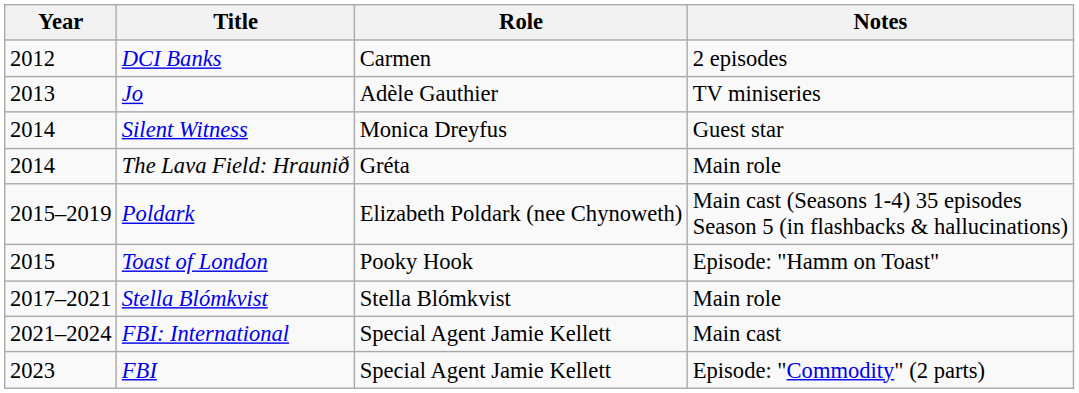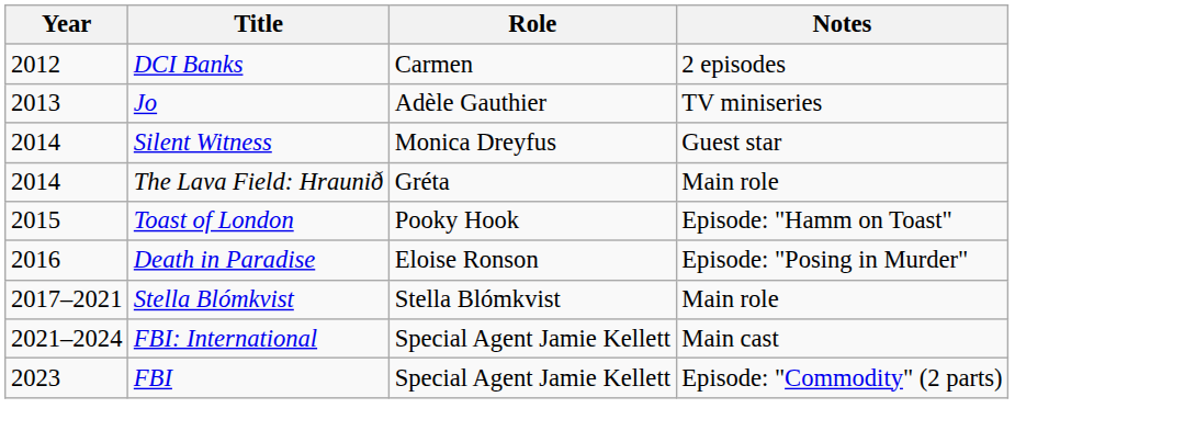 <table class="wikitable sortable">
 <tr>
 <th>Year</th>
 <th>Title</th>
 <th>Role</th>
 <th scope="col" class="unsortable">Notes</th>
 </tr>
 <tr>
 <td>2012</td>
 <td><em><a href='#'>DCI Banks</a></em></td>
 <td>Carmen</td>
 <td>2 episodes</td>
 </tr>
 <tr>
 <td>2013</td>
 <td><em><a href='#'>Jo</a></em></td>
 <td>Adèle Gauthier</td>
 <td>TV miniseries</td>
 </tr>
 <tr>
 <td>2014</td>
 <td><em><a href='#'>Silent Witness</a></em></td>
 <td>Monica Dreyfus</td>
 <td>Guest star</td>
 </tr>
 <tr>
 <td>2014</td>
 <td><em>The Lava Field: Hraunið</em></td>
 <td>Gréta</td>
 <td>Main role</td>
 </tr>
 <tr>
-<td>2015–2019</td>
-<td><em><a href='#'>Poldark</a></em></td>
-<td>Elizabeth Poldark (nee Chynoweth)</td>
-<td>Main cast (Seasons 1-4) 35 episodes<br>Season 5 (in flashbacks & hallucinations)</td>
-</tr>
-<tr>
 <td>2015</td>
 <td><em><a href='#'>Toast of London</a></em></td>
 <td>Pooky Hook</td>
 <td>Episode: "Hamm on Toast"</td>
+</tr>
+<tr>
+<td>2016</td>
+<td><em><a href='#'>Death in Paradise</a></em></td>
+<td>Eloise Ronson</td>
+<td>Episode: "Posing in Murder"</td>
 </tr>
 <tr>
 <td>2017–2021</td>
 <td><em><a href='#'>Stella Blómkvist</a></em></td>
 <td>Stella Blómkvist</td>
 <td>Main role</td>
 </tr>
 <tr>
 <td>2021–2024</td>
 <td><em><a href='#'>FBI: International</a></em></td>
 <td>Special Agent Jamie Kellett</td>
 <td>Main cast</td>
 </tr>
 <tr>
 <td>2023</td>
 <td><em><a href='#'>FBI</a></em></td>
 <td>Special Agent Jamie Kellett</td>
 <td>Episode: "<a href='#'>Commodity</a>" (2 parts)</td>
 </tr>
 </table>
